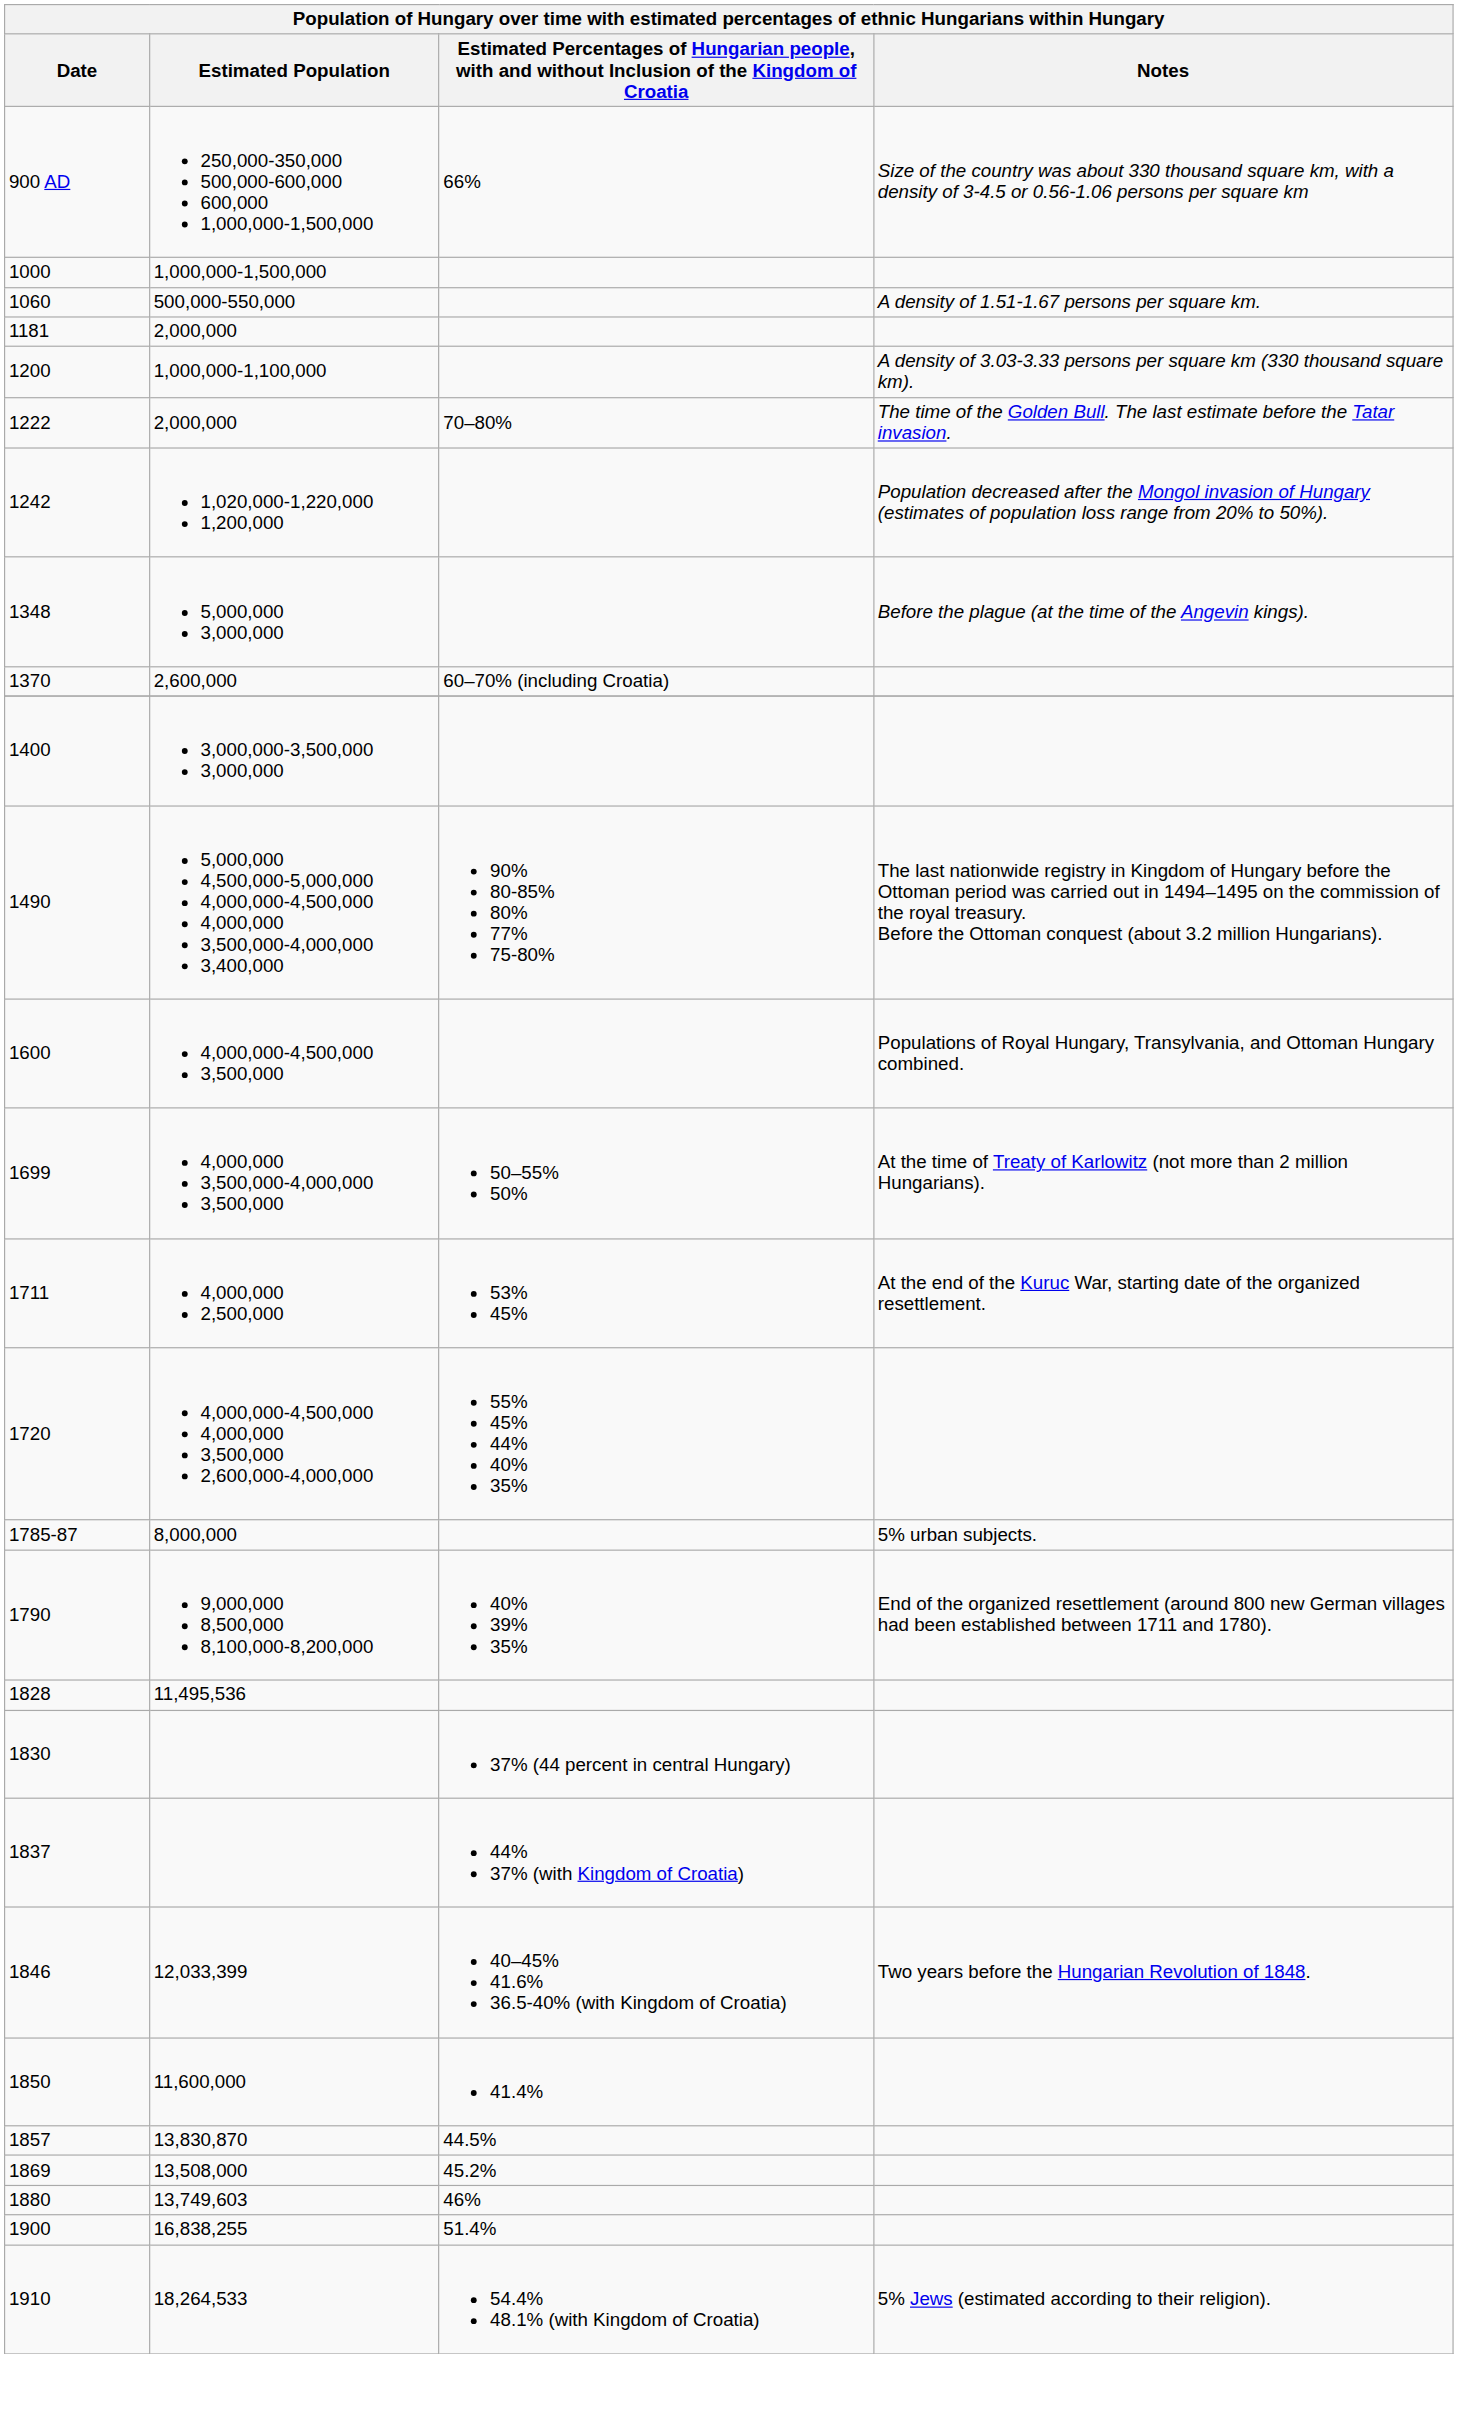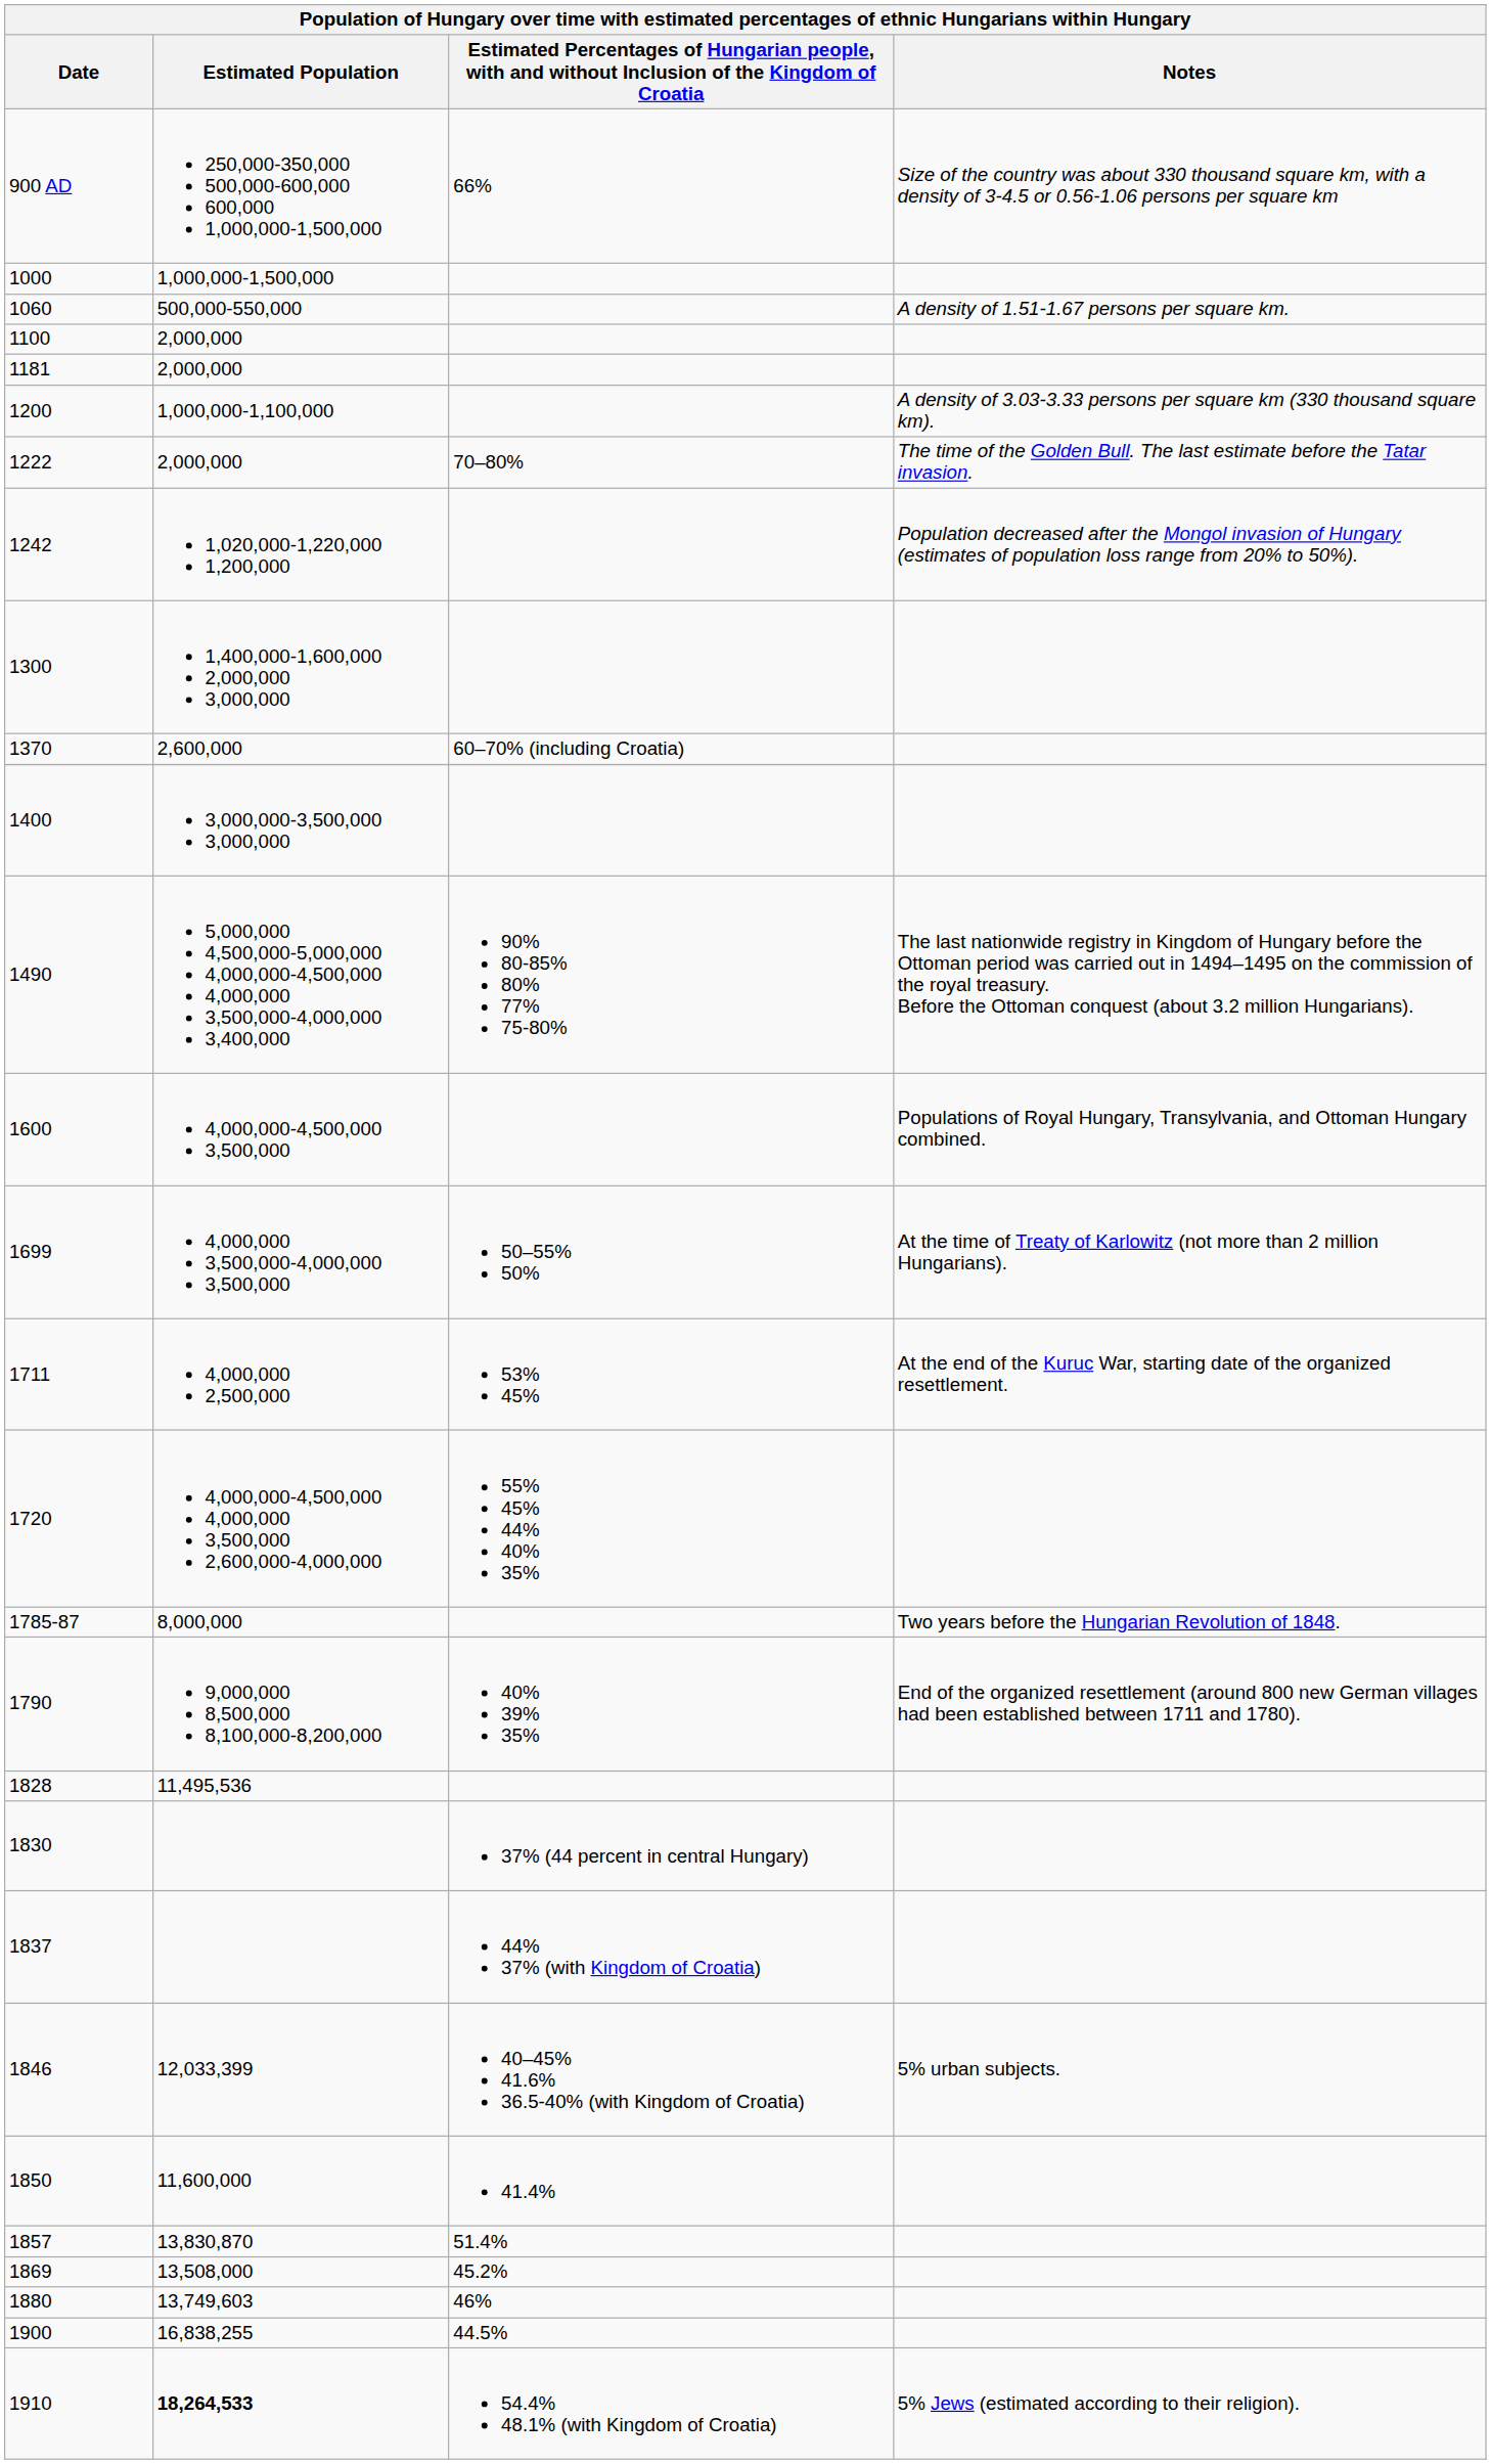 <table class="wikitable mw-collapsible" style="width:98%;">
 <tr>
 <th colspan="4">Population of Hungary over time with estimated percentages of ethnic Hungarians within Hungary</th>
 </tr>
 <tr>
 <th width=10%>Date</th>
 <th width=20%>Estimated Population</th>
 <th width=30%>Estimated Percentages of <a href='#'>Hungarian people</a>, with and without Inclusion of the <a href='#'>Kingdom of Croatia</a></th>
 <th width=40%>Notes</th>
 </tr>
 <tr>
 <td> 900 <a href='#'>AD</a></td>
 <td><br><ul><li>250,000-350,000</li><li>500,000-600,000</li><li>600,000</li><li>1,000,000-1,500,000</li></ul></td>
 <td>66%</td>
 <td><em>Size of the country was about 330 thousand square km, with a density of 3-4.5  or 0.56-1.06  persons per square km</em></td>
 </tr>
 <tr>
 <td>1000</td>
 <td>1,000,000-1,500,000</td>
 <td></td>
 <td></td>
 </tr>
 <tr>
 <td>1060</td>
 <td>500,000-550,000</td>
 <td></td>
 <td><em>A density of 1.51-1.67 persons per square km.</em></td>
 </tr>
 <tr>
+<td>1100</td>
+<td>2,000,000</td>
+<td></td>
+<td></td>
+</tr>
+<tr>
 <td>1181</td>
 <td> 2,000,000</td>
 <td></td>
 <td></td>
 </tr>
 <tr>
 <td>1200</td>
 <td>1,000,000-1,100,000</td>
 <td></td>
 <td><em>A density of 3.03-3.33 persons per square km (330 thousand square km). </em></td>
 </tr>
 <tr>
 <td>1222</td>
 <td>2,000,000</td>
 <td>70–80%</td>
 <td><em>The time of the <a href='#'>Golden Bull</a>. The last estimate before the <a href='#'>Tatar invasion</a>.</em></td>
 </tr>
 <tr>
 <td>1242</td>
 <td><br><ul><li>1,020,000-1,220,000</li><li>1,200,000</li></ul></td>
 <td></td>
 <td><em>Population decreased after the <a href='#'>Mongol invasion of Hungary</a> (estimates of population loss range from 20% to 50%).</em></td>
 </tr>
 <tr>
-<td>1348</td>
-<td><br><ul><li>5,000,000</li><li>3,000,000</li></ul></td>
+<td>1300</td>
+<td><br><ul><li>1,400,000-1,600,000</li><li>2,000,000</li><li>3,000,000</li></ul></td>
 <td></td>
-<td><em>Before the plague (at the time of the <a href='#'>Angevin</a> kings).</em></td>
+<td></td>
 </tr>
 <tr>
 <td>1370</td>
 <td>2,600,000</td>
 <td>60–70% (including Croatia)</td>
 <td></td>
 </tr>
 <tr>
 </tr>
 <tr>
 <td>1400</td>
 <td><br><ul><li>3,000,000-3,500,000</li><li>3,000,000</li></ul></td>
 <td></td>
 <td></td>
 </tr>
 <tr>
 <td>1490</td>
 <td><br><ul><li>5,000,000</li><li>4,500,000-5,000,000</li><li>4,000,000-4,500,000</li><li>4,000,000</li><li>3,500,000-4,000,000</li><li>3,400,000</li></ul></td>
 <td><br><ul><li>90%</li><li>80-85%</li><li>80%</li><li>77%</li><li>75-80%</li></ul></td>
 <td>The last nationwide registry in Kingdom of Hungary before the Ottoman period was carried out in 1494–1495 on the commission of the royal treasury.<em><br></em>Before the Ottoman conquest (about 3.2 million Hungarians).<em></td>
 </tr>
 <tr>
 <td>1600</td>
 <td><br><ul><li>4,000,000-4,500,000</li><li>3,500,000</li></ul></td>
 <td></td>
 <td></em>Populations of Royal Hungary, Transylvania, and Ottoman Hungary combined.<em></td>
 </tr>
 <tr>
 <td>1699</td>
 <td><br><ul><li>4,000,000</li><li>3,500,000-4,000,000</li><li>3,500,000</li></ul></td>
 <td><br><ul><li>50–55%</li><li>50%</li></ul></td>
 <td></em>At the time of <a href='#'>Treaty of Karlowitz</a> (not more than 2 million Hungarians).<em></td>
 </tr>
 <tr>
 <td>1711</td>
 <td><br><ul><li>4,000,000</li><li>2,500,000</li></ul></td>
 <td><br><ul><li>53%</li><li>45%</li></ul></td>
 <td></em>At the end of the <a href='#'>Kuruc</a> War, starting date of the organized resettlement.<em></td>
 </tr>
 <tr>
 <td>1720</td>
 <td><br><ul><li>4,000,000-4,500,000</li><li>4,000,000</li><li>3,500,000</li><li>2,600,000-4,000,000</li></ul></td>
 <td><br><ul><li>55%</li><li>45%</li><li>44%</li><li>40%</li><li>35%</li></ul></td>
 <td></td>
 </tr>
 <tr>
 <td>1785-87</td>
 <td>8,000,000</td>
 <td></td>
-<td></em>5% urban subjects.<em></td>
+<td></em>Two years before the <a href='#'>Hungarian Revolution of 1848</a>.<em></td>
 </tr>
 <tr>
 <td>1790</td>
 <td><br><ul><li>9,000,000</li><li>8,500,000</li><li>8,100,000-8,200,000</li></ul></td>
 <td><br><ul><li>40%</li><li>39%</li><li>35%</li></ul></td>
 <td></em>End of the organized resettlement (around 800 new German villages had been established between 1711 and 1780).<em></td>
 </tr>
 <tr>
 <td>1828</td>
 <td>11,495,536</td>
 <td></td>
 <td></td>
 </tr>
 <tr>
 <td>1830</td>
 <td></td>
 <td><br><ul><li>37% (44 percent in central Hungary)</li></ul></td>
 <td></td>
 </tr>
 <tr>
 <td>1837</td>
 <td></td>
 <td><br><ul><li>44%</li><li>37% (with <a href='#'>Kingdom of Croatia</a>)</li></ul></td>
 <td></td>
 </tr>
 <tr>
 <td>1846</td>
 <td>12,033,399</td>
 <td><br><ul><li>40–45%</li><li>41.6%</li><li>36.5-40% (with Kingdom of Croatia)</li></ul></td>
-<td></em>Two years before the <a href='#'>Hungarian Revolution of 1848</a>.<em></td>
+<td></em>5% urban subjects.<em></td>
 </tr>
 <tr>
 <td>1850</td>
 <td>11,600,000</td>
 <td><br><ul><li>41.4%</li></ul></td>
 <td></td>
 </tr>
 <tr>
 <td>1857</td>
 <td>13,830,870</td>
-<td>44.5%</td>
+<td>51.4%</td>
 <td></td>
 </tr>
 <tr>
 <td>1869</td>
 <td>13,508,000</td>
 <td>45.2%</td>
 <td></td>
 </tr>
 <tr>
 <td>1880</td>
 <td>13,749,603</td>
 <td>46%</td>
 <td></td>
 </tr>
 <tr>
 <td>1900</td>
 <td>16,838,255</td>
-<td>51.4%</td>
+<td>44.5%</td>
 <td></td>
 </tr>
 <tr>
 <td>1910</td>
-<td>18,264,533</td>
+<td><strong>18,264,533</strong></td>
 <td><br><ul><li>54.4%</li><li>48.1% (with Kingdom of Croatia)</li></ul></td>
 <td></em>5% <a href='#'>Jews</a> (estimated according to their religion).<em></td>
 </tr>
 </table>
